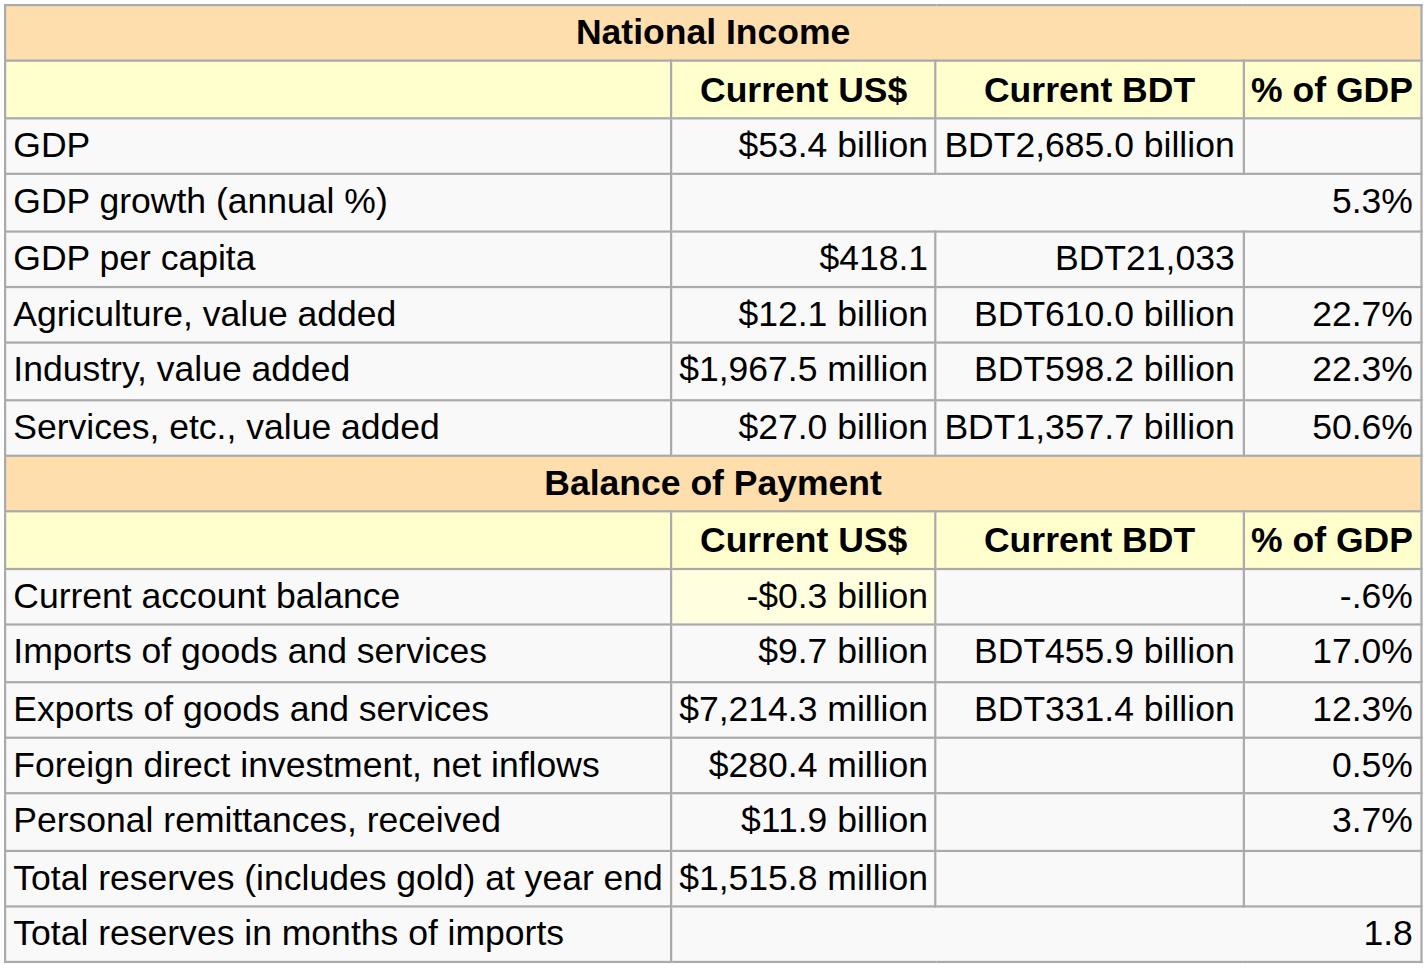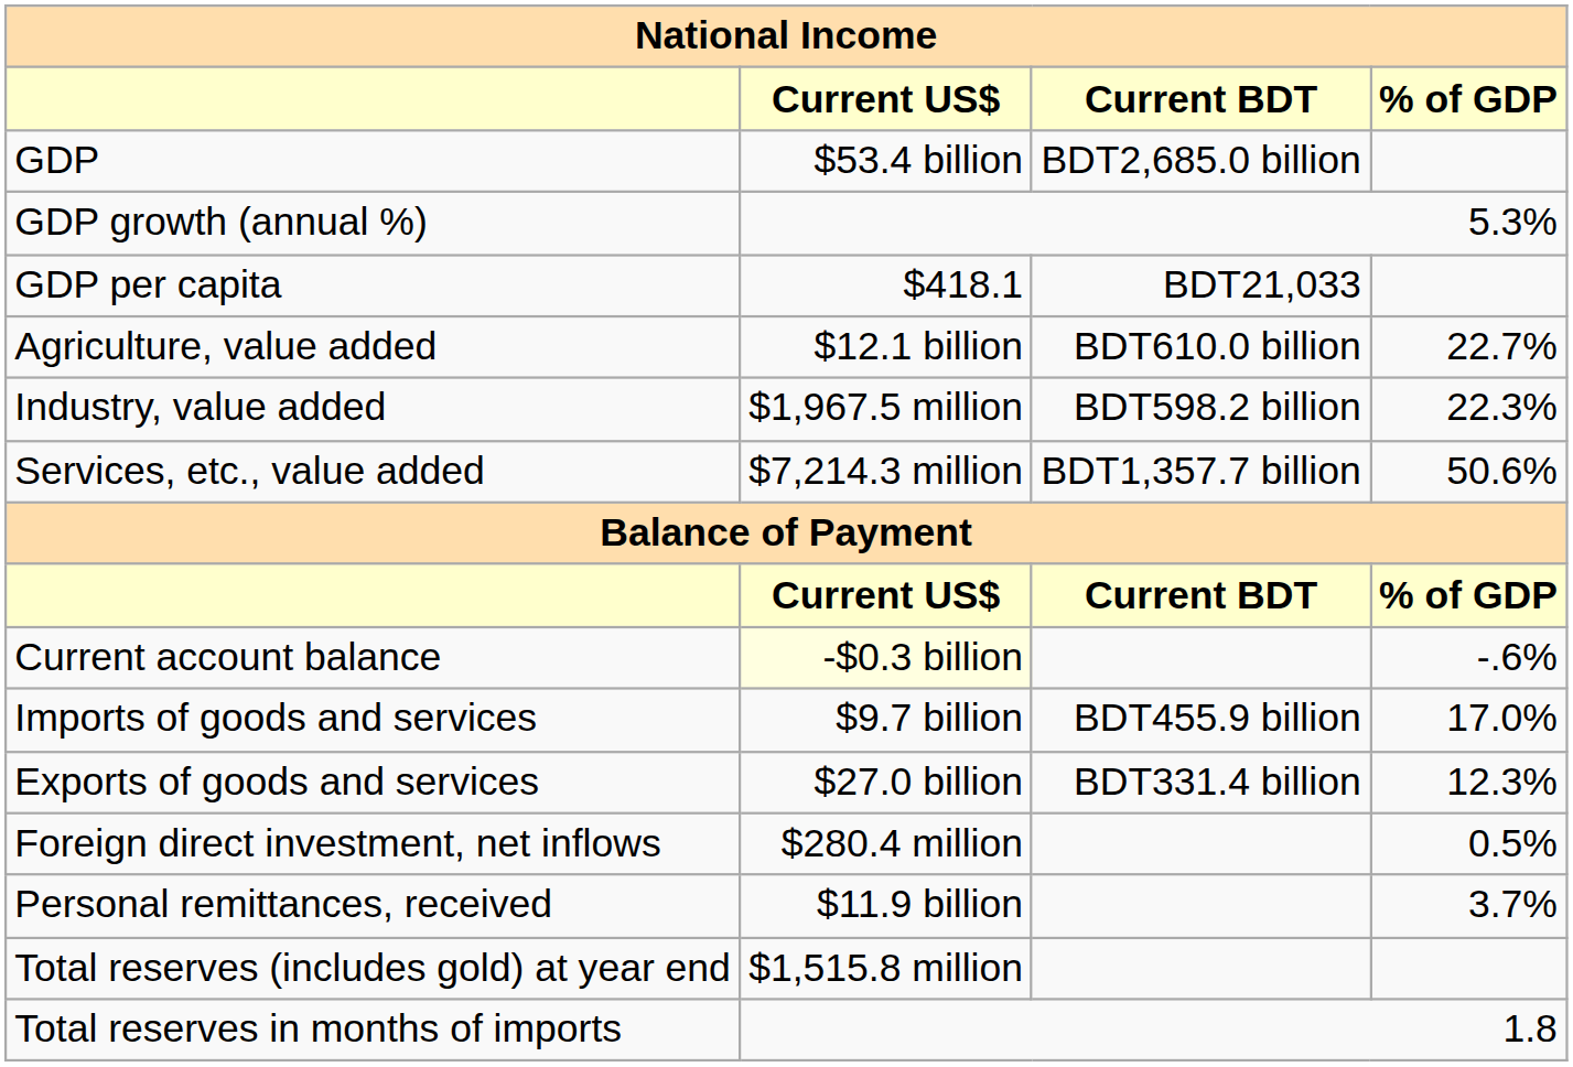 <table class="wikitable">
 <tr>
 <th colspan="4" style="background: #ffdead;">National Income</th>
 </tr>
 <tr>
 <th style="background: #ffffcd;"></th>
 <th style="background: #ffffcd;">Current US$</th>
 <th style="background: #ffffcd;">Current BDT</th>
 <th style="background: #ffffcd;">% of GDP</th>
 </tr>
 <tr>
 <td>GDP</td>
 <td style="text-align: right;">$53.4 billion</td>
 <td style="text-align: right;">BDT2,685.0 billion</td>
 <td style="text-align: right;"></td>
 </tr>
 <tr>
 <td>GDP growth (annual %)</td>
 <td colspan="3"  style="text-align: right;">5.3%</td>
 </tr>
 <tr>
 <td>GDP per capita</td>
 <td style="text-align: right;">$418.1</td>
 <td style="text-align: right;">BDT21,033</td>
 <td style="text-align: right;"></td>
 </tr>
 <tr>
 <td>Agriculture, value added</td>
 <td style="text-align: right;">$12.1 billion</td>
 <td style="text-align: right;">BDT610.0 billion</td>
 <td style="text-align: right;">22.7%</td>
 </tr>
 <tr>
 <td>Industry, value added</td>
 <td style="text-align: right;">$1,967.5 million</td>
 <td style="text-align: right;">BDT598.2 billion</td>
 <td style="text-align: right;">22.3%</td>
 </tr>
 <tr>
 <td>Services, etc., value added</td>
-<td style="text-align: right;">$27.0 billion</td>
+<td style="text-align: right;">$7,214.3 million</td>
 <td style="text-align: right;">BDT1,357.7 billion</td>
 <td style="text-align: right;">50.6%</td>
 </tr>
 <tr>
 <th colspan="4" style="background: #ffdead;">Balance of Payment</th>
 </tr>
 <tr>
 <th style="background: #ffffcd;"></th>
 <th style="background: #ffffcd;">Current US$</th>
 <th style="background: #ffffcd;">Current BDT</th>
 <th style="background: #ffffcd;">% of GDP</th>
 </tr>
 <tr>
 <td>Current account balance</td>
 <td style="background: lightyellow; text-align: right;">-$0.3 billion</td>
 <td style="text-align: right;"></td>
 <td style="text-align: right;">-.6%</td>
 </tr>
 <tr>
 <td>Imports of goods and services</td>
 <td style="text-align: right;">$9.7 billion</td>
 <td style="text-align: right;">BDT455.9 billion</td>
 <td style="text-align: right;">17.0%</td>
 </tr>
 <tr>
 <td>Exports of goods and services</td>
-<td style="text-align: right;">$7,214.3 million</td>
+<td style="text-align: right;">$27.0 billion</td>
 <td style="text-align: right;">BDT331.4 billion</td>
 <td style="text-align: right;">12.3%</td>
 </tr>
 <tr>
 <td>Foreign direct investment, net inflows</td>
 <td style="text-align: right;">$280.4 million</td>
 <td style="text-align: right;"></td>
 <td style="text-align: right;">0.5%</td>
 </tr>
 <tr>
 <td>Personal remittances, received</td>
 <td style="text-align: right;">$11.9 billion</td>
 <td style="text-align: right;"></td>
 <td style="text-align: right;">3.7%</td>
 </tr>
 <tr>
 <td>Total reserves (includes gold) at year end</td>
 <td style="text-align: right;">$1,515.8 million</td>
 <td style="text-align: right;"></td>
 <td style="text-align: right;"></td>
 </tr>
 <tr>
 <td>Total reserves in months of imports</td>
 <td colspan="3"  style="text-align: right;">1.8</td>
 </tr>
 </table>
